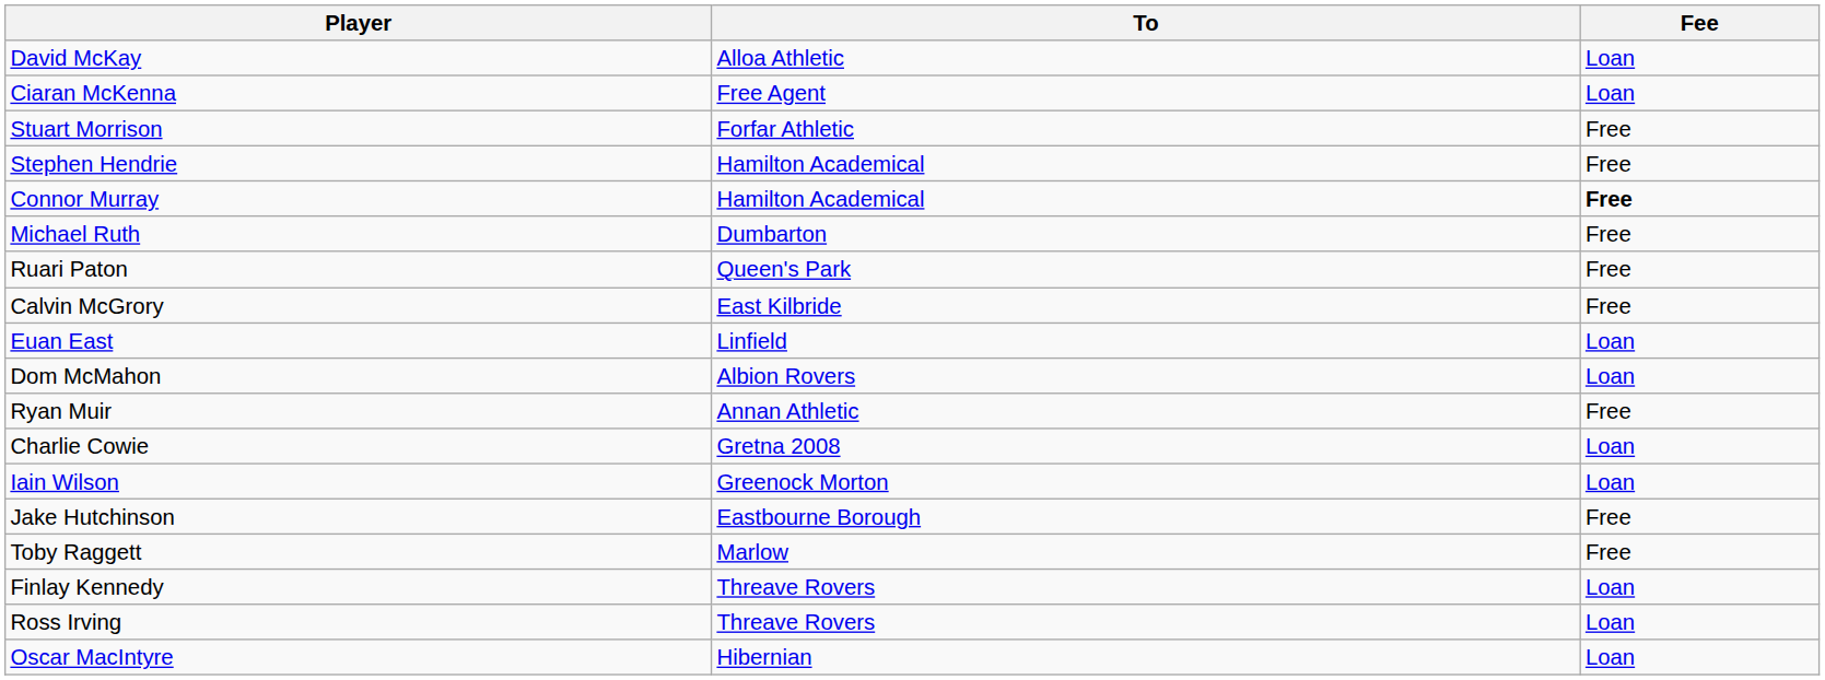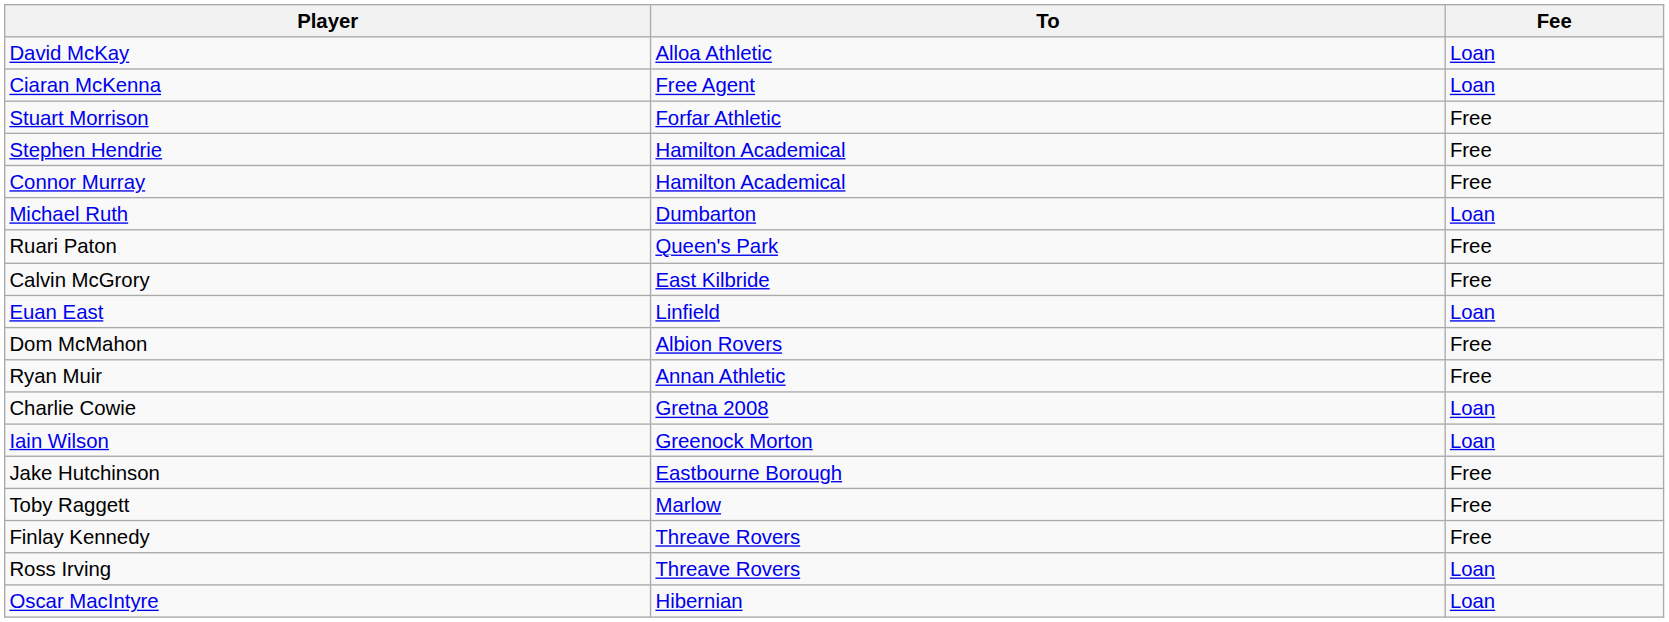 <table class="wikitable" style="font-size:95%; width:98%; text-align:left">
 <tr>
 <th>Player</th>
 <th>To</th>
 <th>Fee</th>
 </tr>
 <tr>
 <td> <a href='#'>David McKay</a></td>
 <td> <a href='#'>Alloa Athletic</a></td>
 <td><a href='#'>Loan</a></td>
 </tr>
 <tr>
 <td> <a href='#'>Ciaran McKenna</a></td>
 <td><a href='#'>Free Agent</a></td>
 <td><a href='#'>Loan</a></td>
 </tr>
 <tr>
 <td> <a href='#'>Stuart Morrison</a></td>
 <td> <a href='#'>Forfar Athletic</a></td>
 <td>Free</td>
 </tr>
 <tr>
 <td> <a href='#'>Stephen Hendrie</a></td>
 <td> <a href='#'>Hamilton Academical</a></td>
 <td>Free</td>
 </tr>
 <tr>
 <td> <a href='#'>Connor Murray</a></td>
 <td> <a href='#'>Hamilton Academical</a></td>
-<td><strong>Free</strong></td>
+<td>Free</td>
 </tr>
 <tr>
 <td> <a href='#'>Michael Ruth</a></td>
 <td> <a href='#'>Dumbarton</a></td>
-<td>Free</td>
+<td><a href='#'>Loan</a></td>
 </tr>
 <tr>
 <td> Ruari Paton</td>
 <td> <a href='#'>Queen's Park</a></td>
 <td>Free</td>
 </tr>
 <tr>
 <td> Calvin McGrory</td>
 <td> <a href='#'>East Kilbride</a></td>
 <td>Free</td>
 </tr>
 <tr>
 <td> <a href='#'>Euan East</a></td>
 <td> <a href='#'>Linfield</a></td>
 <td><a href='#'>Loan</a></td>
 </tr>
 <tr>
 <td> Dom McMahon</td>
 <td> <a href='#'>Albion Rovers</a></td>
-<td><a href='#'>Loan</a></td>
+<td>Free</td>
 </tr>
 <tr>
 <td> Ryan Muir</td>
 <td> <a href='#'>Annan Athletic</a></td>
 <td>Free</td>
 </tr>
 <tr>
 <td> Charlie Cowie</td>
 <td> <a href='#'>Gretna 2008</a></td>
 <td><a href='#'>Loan</a></td>
 </tr>
 <tr>
 <td> <a href='#'>Iain Wilson</a></td>
 <td> <a href='#'>Greenock Morton</a></td>
 <td><a href='#'>Loan</a></td>
 </tr>
 <tr>
 <td> Jake Hutchinson</td>
 <td> <a href='#'>Eastbourne Borough</a></td>
 <td>Free</td>
 </tr>
 <tr>
 <td> Toby Raggett</td>
 <td> <a href='#'>Marlow</a></td>
 <td>Free</td>
 </tr>
 <tr>
 <td> Finlay Kennedy</td>
 <td> <a href='#'>Threave Rovers</a></td>
-<td><a href='#'>Loan</a></td>
+<td>Free</td>
 </tr>
 <tr>
 <td> Ross Irving</td>
 <td> <a href='#'>Threave Rovers</a></td>
 <td><a href='#'>Loan</a></td>
 </tr>
 <tr>
 <td> <a href='#'>Oscar MacIntyre</a></td>
 <td> <a href='#'>Hibernian</a></td>
 <td><a href='#'>Loan</a></td>
 </tr>
 </table>
